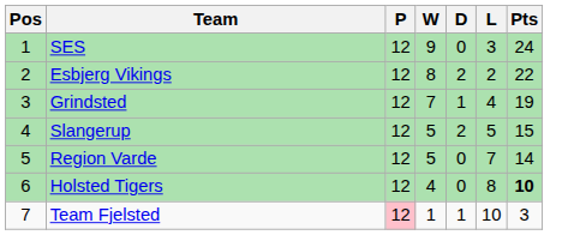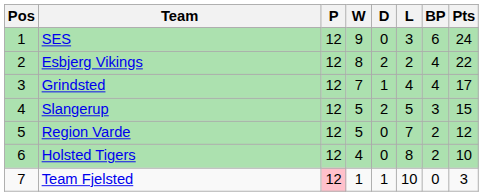 <table class="wikitable" style="font-size: 100%">
 <tr>
 <th width=20>Pos</th>
 <th width=300>Team</th>
 <th width=20>P</th>
 <th width=20>W</th>
 <th width=20>D</th>
 <th width=20>L</th>
+<th width=20>BP</th>
 <th width=20>Pts</th>
 </tr>
 <tr align=center style="background:#ACE1AF;">
 <td>1</td>
 <td align="left"><a href='#'>SES</a></td>
 <td>12</td>
 <td>9</td>
 <td>0</td>
 <td>3</td>
+<td>6</td>
 <td>24</td>
 </tr>
 <tr align=center  style="background:#ACE1AF;">
 <td>2</td>
 <td align="left"><a href='#'>Esbjerg Vikings</a></td>
 <td>12</td>
 <td>8</td>
 <td>2</td>
 <td>2</td>
+<td>4</td>
 <td>22</td>
 </tr>
 <tr align=center style="background:#ACE1AF;">
 <td>3</td>
 <td align="left"><a href='#'>Grindsted</a></td>
 <td>12</td>
 <td>7</td>
 <td>1</td>
 <td>4</td>
-<td>19</td>
+<td>4</td>
+<td>17</td>
 </tr>
 <tr align=center style="background:#ACE1AF;">
 <td>4</td>
 <td align="left"><a href='#'>Slangerup</a></td>
 <td>12</td>
 <td>5</td>
 <td>2</td>
 <td>5</td>
+<td>3</td>
 <td>15</td>
 </tr>
 <tr align=center style="background:#ACE1AF;">
 <td>5</td>
 <td align="left"><a href='#'>Region Varde</a></td>
 <td>12</td>
 <td>5</td>
 <td>0</td>
 <td>7</td>
-<td>14</td>
+<td>2</td>
+<td>12</td>
 </tr>
 <tr align=center style="background:#ACE1AF;">
 <td>6</td>
 <td align="left"><a href='#'>Holsted Tigers</a></td>
 <td>12</td>
 <td>4</td>
 <td>0</td>
 <td>8</td>
-<td><strong>10</strong></td>
+<td>2</td>
+<td>10</td>
 </tr>
 <tr align=center>
 <td>7</td>
 <td align="left"><a href='#'>Team Fjelsted</a></td>
 <td style="background: pink;">12</td>
 <td>1</td>
 <td>1</td>
 <td>10</td>
+<td>0</td>
 <td>3</td>
 </tr>
 </table>
